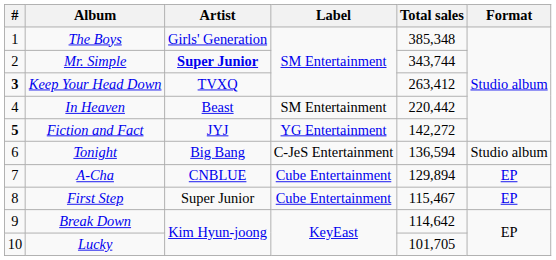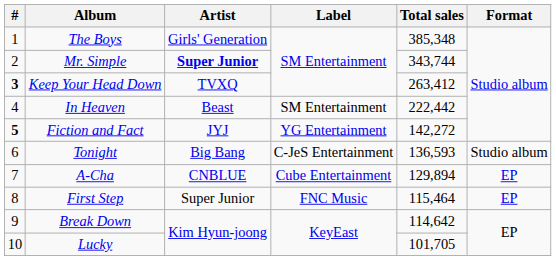 <table class="wikitable" style="text-align: center">
 <tr>
 <th>#</th>
 <th>Album</th>
 <th>Artist</th>
 <th>Label</th>
 <th>Total sales</th>
 <th>Format</th>
 </tr>
 <tr>
 <td>1</td>
 <td><em><a href='#'>The Boys</a></em></td>
 <td><a href='#'>Girls' Generation</a></td>
 <td rowspan="3"><a href='#'>SM Entertainment</a></td>
 <td>385,348</td>
 <td rowspan="5"><a href='#'>Studio album</a></td>
 </tr>
 <tr>
 <td>2</td>
 <td><em><a href='#'>Mr. Simple</a></em></td>
 <td><strong><a href='#'>Super Junior</a></strong></td>
 <td>343,744</td>
 </tr>
 <tr>
 <td><strong>3</strong></td>
 <td><em><a href='#'>Keep Your Head Down</a></em></td>
 <td><a href='#'>TVXQ</a></td>
 <td>263,412</td>
 </tr>
 <tr>
 <td>4</td>
 <td><em><a href='#'>In Heaven</a></em></td>
 <td><a href='#'>Beast</a></td>
 <td>SM Entertainment</td>
-<td>220,442</td>
+<td>222,442</td>
 </tr>
 <tr>
 <td><strong>5</strong></td>
 <td><em><a href='#'>Fiction and Fact</a></em></td>
 <td><a href='#'>JYJ</a></td>
 <td><a href='#'>YG Entertainment</a></td>
 <td>142,272</td>
 </tr>
 <tr>
 <td>6</td>
 <td><em><a href='#'>Tonight</a></em></td>
 <td><a href='#'>Big Bang</a></td>
 <td>C-JeS Entertainment</td>
-<td>136,594</td>
+<td>136,593</td>
 <td>Studio album</td>
 </tr>
 <tr>
 <td>7</td>
 <td><em><a href='#'>A-Cha</a></em></td>
 <td><a href='#'>CNBLUE</a></td>
 <td><a href='#'>Cube Entertainment</a></td>
 <td>129,894</td>
 <td><a href='#'>EP</a></td>
 </tr>
 <tr>
 <td>8</td>
 <td><em><a href='#'>First Step</a></em></td>
 <td>Super Junior</td>
-<td><a href='#'>Cube Entertainment</a></td>
-<td>115,467</td>
+<td><a href='#'>FNC Music</a></td>
+<td>115,464</td>
 <td><a href='#'>EP</a></td>
 </tr>
 <tr>
 <td>9</td>
 <td><em><a href='#'>Break Down</a></em></td>
 <td rowspan="2"><a href='#'>Kim Hyun-joong</a></td>
 <td rowspan="2"><a href='#'>KeyEast</a></td>
 <td>114,642</td>
 <td rowspan="2">EP</td>
 </tr>
 <tr>
 <td>10</td>
 <td><em><a href='#'>Lucky</a></em></td>
 <td>101,705</td>
 </tr>
 </table>
